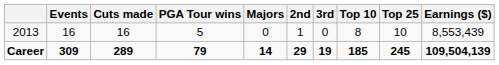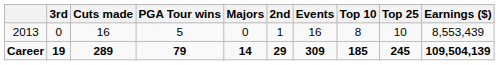 <table class=wikitable style="font-size:95%;text-align:center">
 <tr>
 <th></th>
-<th>Events</th>
+<th>3rd</th>
 <th>Cuts made</th>
 <th>PGA Tour wins</th>
 <th>Majors</th>
 <th>2nd</th>
-<th>3rd</th>
+<th>Events</th>
 <th>Top 10</th>
 <th>Top 25</th>
 <th>Earnings ($)</th>
 </tr>
 <tr>
 <td>2013</td>
-<td>16</td>
+<td>0</td>
 <td>16</td>
 <td>5</td>
 <td>0</td>
 <td>1</td>
-<td>0</td>
+<td>16</td>
 <td>8</td>
 <td>10</td>
 <td>8,553,439</td>
 </tr>
 <tr>
 <td><strong>Career</strong></td>
-<td><strong>309</strong></td>
+<td><strong>19</strong></td>
 <td><strong>289</strong></td>
 <td><strong>79</strong></td>
 <td><strong>14</strong></td>
 <td><strong>29</strong></td>
-<td><strong>19</strong></td>
+<td><strong>309</strong></td>
 <td><strong>185</strong></td>
 <td><strong>245</strong></td>
 <td><strong>109,504,139</strong></td>
 </tr>
 </table>
